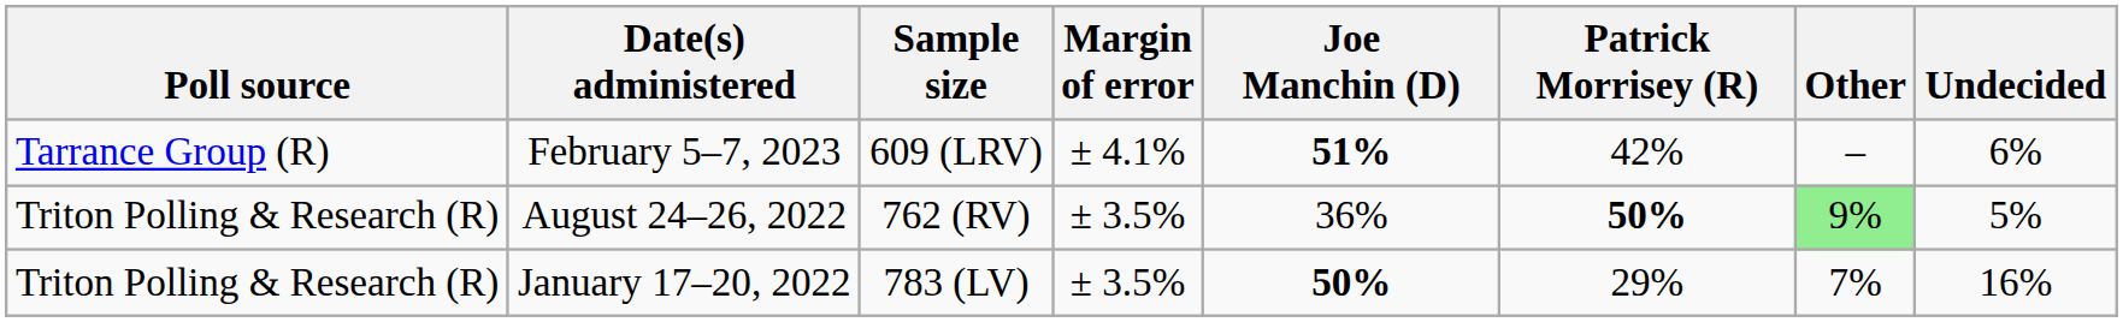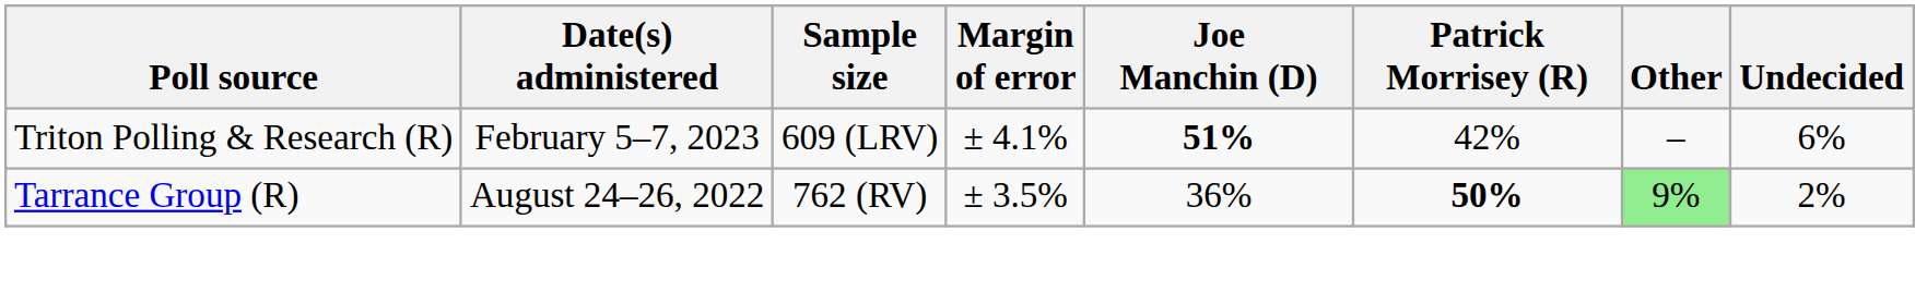 <table class="wikitable" style="font-size:90%;text-align:center;">
 <tr valign=bottom>
 <th>Poll source</th>
 <th>Date(s)<br>administered</th>
 <th>Sample<br>size</th>
 <th>Margin<br>of error</th>
 <th style="width:100px;">Joe<br>Manchin (D)</th>
 <th style="width:100px;">Patrick<br>Morrisey (R)</th>
 <th>Other</th>
 <th>Undecided</th>
 </tr>
 <tr>
-<td style="text-align:left;"><a href='#'>Tarrance Group</a> (R)</td>
+<td style="text-align:left;">Triton Polling & Research (R)</td>
 <td>February 5–7, 2023</td>
 <td>609 (LRV)</td>
 <td>± 4.1%</td>
 <td><strong>51%</strong></td>
 <td>42%</td>
 <td>–</td>
 <td>6%</td>
 </tr>
 <tr>
-<td style="text-align:left;">Triton Polling & Research (R)</td>
+<td style="text-align:left;"><a href='#'>Tarrance Group</a> (R)</td>
 <td>August 24–26, 2022</td>
 <td>762 (RV)</td>
 <td>± 3.5%</td>
 <td>36%</td>
 <td><strong>50%</strong></td>
 <td style="background: lightgreen;">9%</td>
-<td>5%</td>
-</tr>
-<tr>
-<td style="text-align:left;">Triton Polling & Research (R)</td>
-<td>January 17–20, 2022</td>
-<td>783 (LV)</td>
-<td>± 3.5%</td>
-<td><strong>50%</strong></td>
-<td>29%</td>
-<td>7%</td>
-<td>16%</td>
+<td>2%</td>
 </tr>
 </table>
